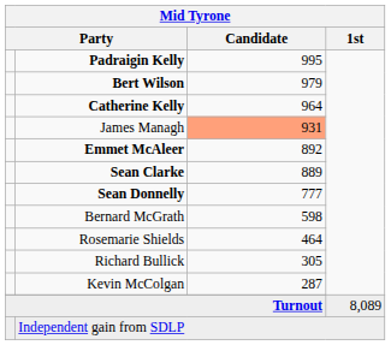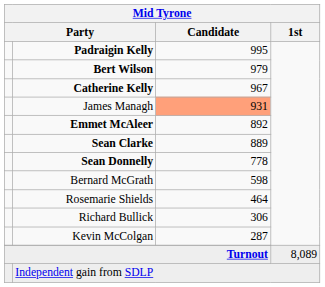 <table class="wikitable">
 <tr>
 <th colspan="4" align="center"><a href='#'>Mid Tyrone</a></th>
 </tr>
 <tr>
 <th colspan="2" align="center" width=200>Party</th>
 <th width=150>Candidate</th>
 <th width=60>1st </th>
 </tr>
 <tr>
 <td></td>
 <td align="right"><strong>Padraigin Kelly</strong></td>
 <td align="right">995</td>
 </tr>
 <tr>
 <td></td>
 <td align="right"><strong>Bert Wilson</strong></td>
 <td align="right">979</td>
 </tr>
 <tr>
 <td></td>
 <td align="right"><strong>Catherine Kelly</strong></td>
-<td align="right">964</td>
+<td align="right">967</td>
 </tr>
 <tr>
 <td></td>
 <td align="right">James Managh</td>
 <td align="right" style="background: lightsalmon;">931</td>
 </tr>
 <tr>
 <td></td>
 <td align="right"><strong>Emmet McAleer</strong></td>
 <td align="right">892</td>
 </tr>
 <tr>
 <td></td>
 <td align="right"><strong>Sean Clarke</strong></td>
 <td align="right">889</td>
 </tr>
 <tr>
 <td></td>
 <td align="right"><strong>Sean Donnelly</strong></td>
-<td align="right">777</td>
+<td align="right">778</td>
 </tr>
 <tr>
 <td></td>
 <td align="right">Bernard McGrath</td>
 <td align="right">598</td>
 </tr>
 <tr>
 <td></td>
 <td align="right">Rosemarie Shields</td>
 <td align="right">464</td>
 </tr>
 <tr>
 <td></td>
 <td align="right">Richard Bullick</td>
-<td align="right">305</td>
+<td align="right">306</td>
 </tr>
 <tr>
 <td></td>
 <td align="right">Kevin McColgan</td>
 <td align="right">287</td>
 </tr>
 <tr>
 </tr>
 <tr bgcolor="EEEEEE">
 <td colspan=3 align="right"><strong><a href='#'>Turnout</a></strong></td>
 <td align="right">8,089</td>
 </tr>
 <tr bgcolor="EEEEEE">
 <td bgcolor=></td>
 <td colspan=4 bgcolor="EEEEEE"><a href='#'>Independent</a> gain from <a href='#'>SDLP</a></td>
 </tr>
 </table>
